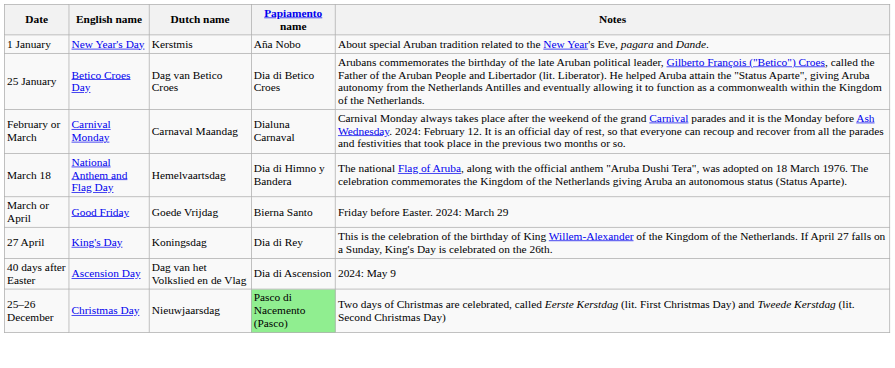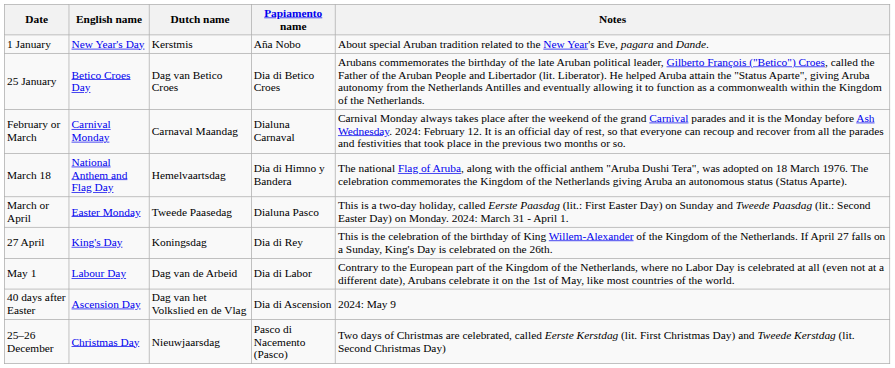 <table class="wikitable">
 <tr>
 <th>Date</th>
 <th>English name</th>
 <th>Dutch name</th>
 <th><a href='#'>Papiamento</a> name</th>
 <th>Notes</th>
 </tr>
 <tr>
 <td>1 January</td>
 <td><a href='#'>New Year's Day</a></td>
 <td>Kerstmis</td>
 <td>Aña Nobo</td>
 <td>About special Aruban tradition related to the <a href='#'>New Year</a>'s Eve, <em>pagara</em> and <em>Dande</em>.</td>
 </tr>
 <tr>
 <td>25 January</td>
 <td><a href='#'>Betico Croes Day</a></td>
 <td>Dag van Betico Croes</td>
 <td>Dia di Betico Croes</td>
 <td>Arubans commemorates the birthday of the late Aruban political leader, <a href='#'>Gilberto François ("Betico") Croes</a>, called the Father of the Aruban People and Libertador (lit. Liberator). He helped Aruba attain the "Status Aparte", giving Aruba autonomy from the Netherlands Antilles and eventually allowing it to function as a commonwealth within the Kingdom of the Netherlands.</td>
 </tr>
 <tr>
 <td>February or March</td>
 <td><a href='#'>Carnival Monday</a></td>
 <td>Carnaval Maandag</td>
 <td>Dialuna Carnaval</td>
 <td>Carnival Monday always takes place after the weekend of the grand <a href='#'>Carnival</a> parades and it is the Monday before <a href='#'>Ash Wednesday</a>. 2024: February 12. It is an official day of rest, so that everyone can recoup and recover from all the parades and festivities that took place in the previous two months or so.</td>
 </tr>
 <tr>
 <td>March 18</td>
 <td><a href='#'>National Anthem and Flag Day</a></td>
 <td>Hemelvaartsdag</td>
 <td>Dia di Himno y Bandera</td>
 <td>The national <a href='#'>Flag of Aruba</a>, along with the official anthem "Aruba Dushi Tera", was adopted on 18 March 1976. The celebration commemorates the Kingdom of the Netherlands giving Aruba an autonomous status (Status Aparte).</td>
 </tr>
 <tr>
 <td>March or April</td>
-<td><a href='#'>Good Friday</a></td>
-<td>Goede Vrijdag</td>
-<td>Bierna Santo</td>
-<td>Friday before Easter. 2024: March 29</td>
+<td><a href='#'>Easter Monday</a></td>
+<td>Tweede Paasedag</td>
+<td>Dialuna Pasco</td>
+<td>This is a two-day holiday, called <em>Eerste Paasdag</em> (lit.: First Easter Day) on Sunday and <em>Tweede Paasdag</em> (lit.: Second Easter Day) on Monday. 2024: March 31 - April 1.</td>
 </tr>
 <tr>
 <td>27 April</td>
 <td><a href='#'>King's Day</a></td>
 <td>Koningsdag</td>
 <td>Dia di Rey</td>
 <td>This is the celebration of the birthday of King <a href='#'>Willem-Alexander</a> of the Kingdom of the Netherlands. If April 27 falls on a Sunday, King's Day is celebrated on the 26th.</td>
+</tr>
+<tr>
+<td>May 1</td>
+<td><a href='#'>Labour Day</a></td>
+<td>Dag van de Arbeid</td>
+<td>Dia di Labor</td>
+<td>Contrary to the European part of the Kingdom of the Netherlands, where no Labor Day is celebrated at all (even not at a different date), Arubans celebrate it on the 1st of May, like most countries of the world.</td>
 </tr>
 <tr>
 <td>40 days after Easter</td>
 <td><a href='#'>Ascension Day</a></td>
 <td>Dag van het Volkslied en de Vlag</td>
 <td>Dia di Ascension</td>
 <td>2024: May 9</td>
 </tr>
 <tr>
 <td>25–26 December</td>
 <td><a href='#'>Christmas Day</a></td>
 <td>Nieuwjaarsdag</td>
-<td style="background: lightgreen;">Pasco di Nacemento (Pasco)</td>
+<td>Pasco di Nacemento (Pasco)</td>
 <td>Two days of Christmas are celebrated, called <em>Eerste Kerstdag</em> (lit. First Christmas Day) and <em>Tweede Kerstdag</em> (lit. Second Christmas Day)</td>
 </tr>
 </table>
